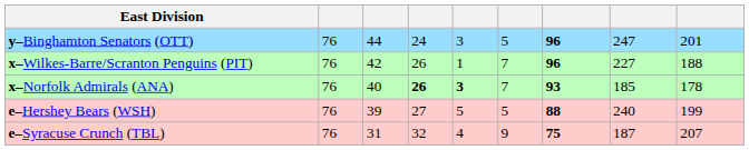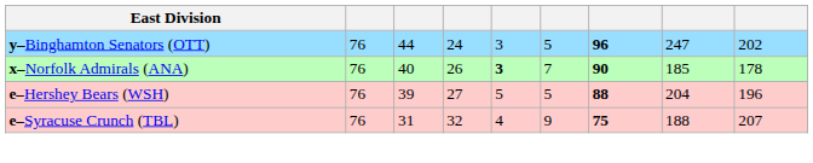 <table class="wikitable" style="width:50em">
 <tr style="background-color:#DDDDFF">
 <th width="35%">East Division</th>
 <th width="5%"></th>
 <th width="5%"></th>
 <th width="5%"></th>
 <th width="5%"></th>
 <th width="5%"></th>
 <th width="7.5%"></th>
 <th width="7.5%"></th>
 <th width="7.5%"></th>
 </tr>
 <tr style="background-color:#97DEFF">
 <td><strong>y–</strong><a href='#'>Binghamton Senators</a> (<a href='#'>OTT</a>)</td>
 <td>76</td>
 <td>44</td>
 <td>24</td>
 <td>3</td>
 <td>5</td>
 <td><strong>96</strong></td>
 <td>247</td>
-<td>201</td>
-</tr>
-<tr style="background-color:#bbffbb">
-<td><strong>x–</strong><a href='#'>Wilkes-Barre/Scranton Penguins</a> (<a href='#'>PIT</a>)</td>
-<td>76</td>
-<td>42</td>
-<td>26</td>
-<td>1</td>
-<td>7</td>
-<td><strong>96</strong></td>
-<td>227</td>
-<td>188</td>
+<td>202</td>
 </tr>
 <tr style="background-color:#bbffbb">
 <td><strong>x–</strong><a href='#'>Norfolk Admirals</a> (<a href='#'>ANA</a>)</td>
 <td>76</td>
 <td>40</td>
-<td><strong>26</strong></td>
+<td>26</td>
 <td><strong>3</strong></td>
 <td>7</td>
-<td><strong>93</strong></td>
+<td><strong>90</strong></td>
 <td>185</td>
 <td>178</td>
 </tr>
 <tr style="background-color:#ffcccc">
 <td><strong>e–</strong><a href='#'>Hershey Bears</a> (<a href='#'>WSH</a>)</td>
 <td>76</td>
 <td>39</td>
 <td>27</td>
 <td>5</td>
 <td>5</td>
 <td><strong>88</strong></td>
-<td>240</td>
-<td>199</td>
+<td>204</td>
+<td>196</td>
 </tr>
 <tr style="background-color:#ffcccc">
 <td><strong>e–</strong><a href='#'>Syracuse Crunch</a> (<a href='#'>TBL</a>)</td>
 <td>76</td>
 <td>31</td>
 <td>32</td>
 <td>4</td>
 <td>9</td>
 <td><strong>75</strong></td>
-<td>187</td>
+<td>188</td>
 <td>207</td>
 </tr>
 </table>
